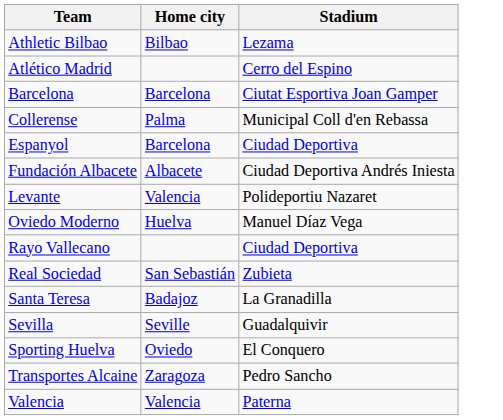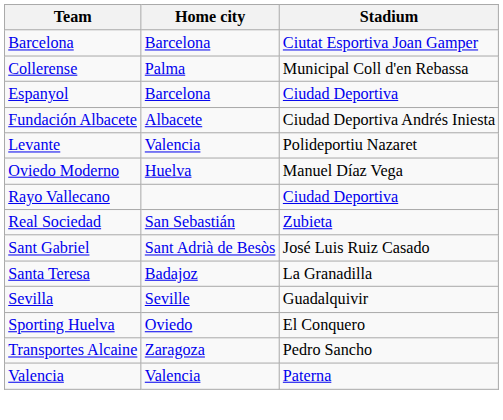 <table class="wikitable sortable">
 <tr>
 <th>Team</th>
 <th>Home city</th>
 <th>Stadium</th>
-</tr>
-<tr>
-<td><a href='#'>Athletic Bilbao</a></td>
-<td> <a href='#'>Bilbao</a></td>
-<td><a href='#'>Lezama</a></td>
-</tr>
-<tr>
-<td><a href='#'>Atlético Madrid</a></td>
-<td></td>
-<td><a href='#'>Cerro del Espino</a></td>
 </tr>
 <tr>
 <td><a href='#'>Barcelona</a></td>
 <td> <a href='#'>Barcelona</a></td>
 <td><a href='#'>Ciutat Esportiva Joan Gamper</a></td>
 </tr>
 <tr>
 <td><a href='#'>Collerense</a></td>
 <td> <a href='#'>Palma</a></td>
 <td>Municipal Coll d'en Rebassa</td>
 </tr>
 <tr>
 <td><a href='#'>Espanyol</a></td>
 <td> <a href='#'>Barcelona</a></td>
 <td><a href='#'>Ciudad Deportiva</a></td>
 </tr>
 <tr>
 <td><a href='#'>Fundación Albacete</a></td>
 <td> <a href='#'>Albacete</a></td>
 <td>Ciudad Deportiva Andrés Iniesta</td>
 </tr>
 <tr>
 <td><a href='#'>Levante</a></td>
 <td> <a href='#'>Valencia</a></td>
 <td>Polideportiu Nazaret</td>
 </tr>
 <tr>
 <td><a href='#'>Oviedo Moderno</a></td>
 <td> <a href='#'>Huelva</a></td>
 <td>Manuel Díaz Vega</td>
 </tr>
 <tr>
 <td><a href='#'>Rayo Vallecano</a></td>
 <td></td>
 <td><a href='#'>Ciudad Deportiva</a></td>
 </tr>
 <tr>
 <td><a href='#'>Real Sociedad</a></td>
 <td> <a href='#'>San Sebastián</a></td>
 <td><a href='#'>Zubieta</a></td>
 </tr>
 <tr>
+<td><a href='#'>Sant Gabriel</a></td>
+<td> <a href='#'>Sant Adrià de Besòs</a></td>
+<td>José Luis Ruiz Casado</td>
+</tr>
+<tr>
 <td><a href='#'>Santa Teresa</a></td>
 <td> <a href='#'>Badajoz</a></td>
 <td>La Granadilla</td>
 </tr>
 <tr>
 <td><a href='#'>Sevilla</a></td>
 <td> <a href='#'>Seville</a></td>
 <td>Guadalquivir</td>
 </tr>
 <tr>
 <td><a href='#'>Sporting Huelva</a></td>
 <td> <a href='#'>Oviedo</a></td>
 <td>El Conquero</td>
 </tr>
 <tr>
 <td><a href='#'>Transportes Alcaine</a></td>
 <td> <a href='#'>Zaragoza</a></td>
 <td>Pedro Sancho</td>
 </tr>
 <tr>
 <td><a href='#'>Valencia</a></td>
 <td> <a href='#'>Valencia</a></td>
 <td><a href='#'>Paterna</a></td>
 </tr>
 </table>
